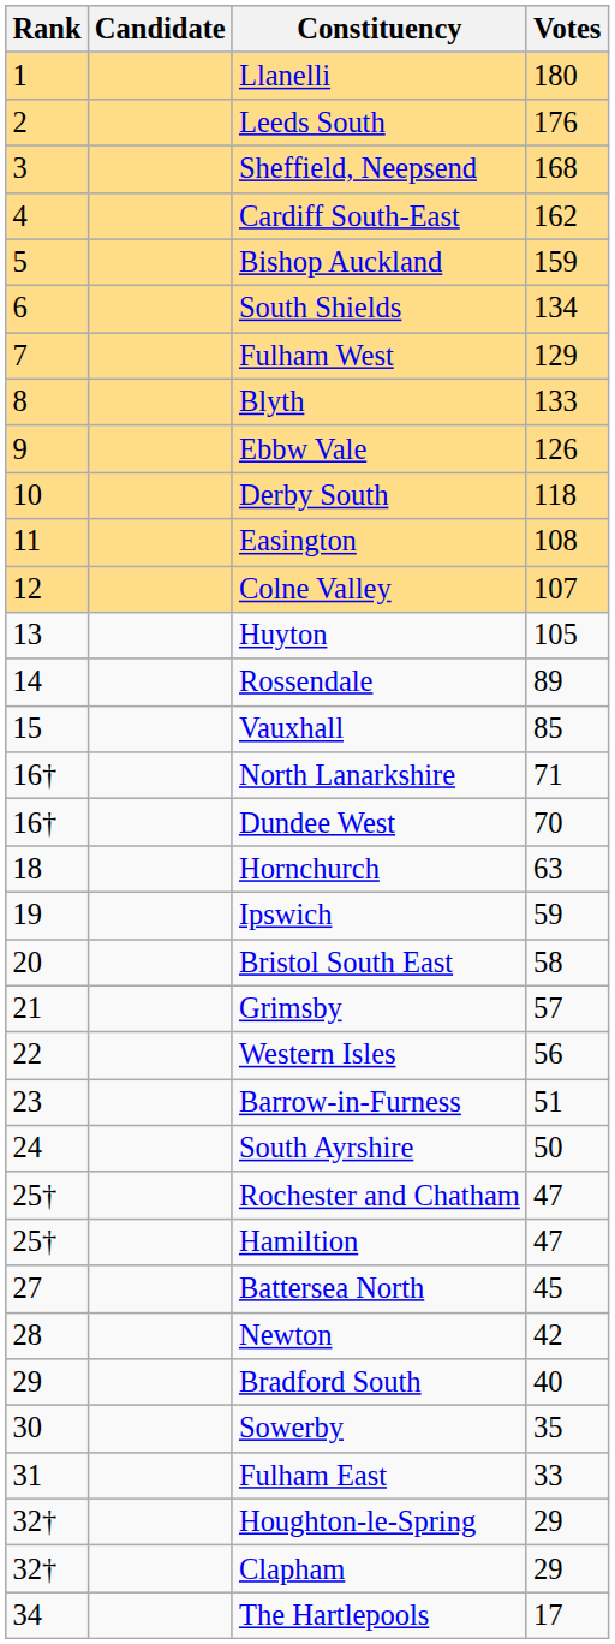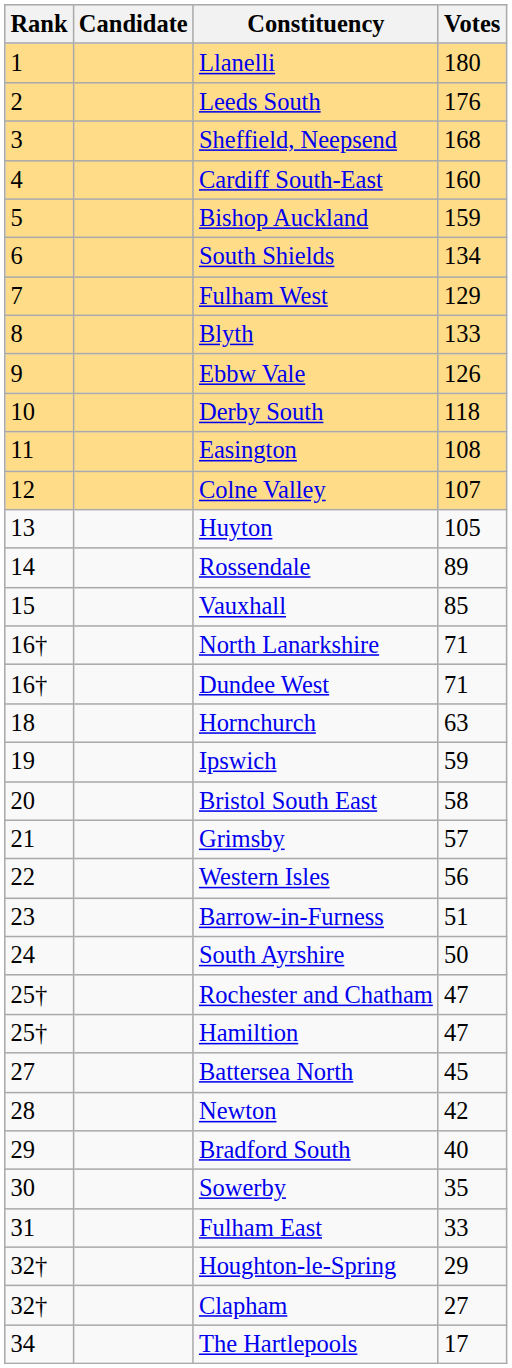 <table class="wikitable sortable">
 <tr>
 <th>Rank<br></th>
 <th>Candidate<br></th>
 <th>Constituency<br></th>
 <th>Votes<br></th>
 </tr>
 <tr bgcolor=ffdd88>
 <td>1</td>
 <td></td>
 <td><a href='#'>Llanelli</a></td>
 <td>180</td>
 </tr>
 <tr bgcolor=ffdd88>
 <td>2</td>
 <td></td>
 <td><a href='#'>Leeds South</a></td>
 <td>176</td>
 </tr>
 <tr bgcolor=ffdd88>
 <td>3</td>
 <td></td>
 <td><a href='#'>Sheffield, Neepsend</a></td>
 <td>168</td>
 </tr>
 <tr bgcolor=ffdd88>
 <td>4</td>
 <td></td>
 <td><a href='#'>Cardiff South-East</a></td>
-<td>162</td>
+<td>160</td>
 </tr>
 <tr bgcolor=ffdd88>
 <td>5</td>
 <td></td>
 <td><a href='#'>Bishop Auckland</a></td>
 <td>159</td>
 </tr>
 <tr bgcolor=ffdd88>
 <td>6</td>
 <td></td>
 <td><a href='#'>South Shields</a></td>
 <td>134</td>
 </tr>
 <tr bgcolor=ffdd88>
 <td>7</td>
 <td></td>
 <td><a href='#'>Fulham West</a></td>
 <td>129</td>
 </tr>
 <tr bgcolor=ffdd88>
 <td>8</td>
 <td></td>
 <td><a href='#'>Blyth</a></td>
 <td>133</td>
 </tr>
 <tr bgcolor=ffdd88>
 <td>9</td>
 <td></td>
 <td><a href='#'>Ebbw Vale</a></td>
 <td>126</td>
 </tr>
 <tr bgcolor=ffdd88>
 <td>10</td>
 <td></td>
 <td><a href='#'>Derby South</a></td>
 <td>118</td>
 </tr>
 <tr bgcolor=ffdd88>
 <td>11</td>
 <td></td>
 <td><a href='#'>Easington</a></td>
 <td>108</td>
 </tr>
 <tr bgcolor=ffdd88>
 <td>12</td>
 <td></td>
 <td><a href='#'>Colne Valley</a></td>
 <td>107</td>
 </tr>
 <tr>
 <td>13</td>
 <td></td>
 <td><a href='#'>Huyton</a></td>
 <td>105</td>
 </tr>
 <tr>
 <td>14</td>
 <td></td>
 <td><a href='#'>Rossendale</a></td>
 <td>89</td>
 </tr>
 <tr>
 <td>15</td>
 <td></td>
 <td><a href='#'>Vauxhall</a></td>
 <td>85</td>
 </tr>
 <tr>
 <td>16†</td>
 <td></td>
 <td><a href='#'>North Lanarkshire</a></td>
 <td>71</td>
 </tr>
 <tr>
 <td>16†</td>
 <td></td>
 <td><a href='#'>Dundee West</a></td>
-<td>70</td>
+<td>71</td>
 </tr>
 <tr>
 <td>18</td>
 <td></td>
 <td><a href='#'>Hornchurch</a></td>
 <td>63</td>
 </tr>
 <tr>
 <td>19</td>
 <td></td>
 <td><a href='#'>Ipswich</a></td>
 <td>59</td>
 </tr>
 <tr>
 <td>20</td>
 <td></td>
 <td><a href='#'>Bristol South East</a></td>
 <td>58</td>
 </tr>
 <tr>
 <td>21</td>
 <td></td>
 <td><a href='#'>Grimsby</a></td>
 <td>57</td>
 </tr>
 <tr>
 <td>22</td>
 <td></td>
 <td><a href='#'>Western Isles</a></td>
 <td>56</td>
 </tr>
 <tr>
 <td>23</td>
 <td></td>
 <td><a href='#'>Barrow-in-Furness</a></td>
 <td>51</td>
 </tr>
 <tr>
 <td>24</td>
 <td></td>
 <td><a href='#'>South Ayrshire</a></td>
 <td>50</td>
 </tr>
 <tr>
 <td>25†</td>
 <td></td>
 <td><a href='#'>Rochester and Chatham</a></td>
 <td>47</td>
 </tr>
 <tr>
 <td>25†</td>
 <td></td>
 <td><a href='#'>Hamiltion</a></td>
 <td>47</td>
 </tr>
 <tr>
 <td>27</td>
 <td></td>
 <td><a href='#'>Battersea North</a></td>
 <td>45</td>
 </tr>
 <tr>
 <td>28</td>
 <td></td>
 <td><a href='#'>Newton</a></td>
 <td>42</td>
 </tr>
 <tr>
 <td>29</td>
 <td></td>
 <td><a href='#'>Bradford South</a></td>
 <td>40</td>
 </tr>
 <tr>
 <td>30</td>
 <td></td>
 <td><a href='#'>Sowerby</a></td>
 <td>35</td>
 </tr>
 <tr>
 <td>31</td>
 <td></td>
 <td><a href='#'>Fulham East</a></td>
 <td>33</td>
 </tr>
 <tr>
 <td>32†</td>
 <td></td>
 <td><a href='#'>Houghton-le-Spring</a></td>
 <td>29</td>
 </tr>
 <tr>
 <td>32†</td>
 <td></td>
 <td><a href='#'>Clapham</a></td>
-<td>29</td>
+<td>27</td>
 </tr>
 <tr>
 <td>34</td>
 <td></td>
 <td><a href='#'>The Hartlepools</a></td>
 <td>17</td>
 </tr>
 </table>
